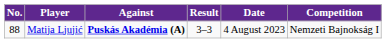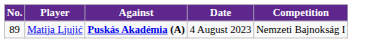 <table class="wikitable plainrowheaders sortable">
 <tr>
 <th style="background-color:#5E278E;color:white">No.</th>
 <th style="background-color:#5E278E;color:white">Player</th>
 <th style="background-color:#5E278E;color:white">Against</th>
-<th style="background-color:#5E278E;color:white">Result</th>
 <th style="background-color:#5E278E;color:white">Date</th>
 <th style="background-color:#5E278E;color:white">Competition</th>
 </tr>
 <tr>
-<td style="text-align:center;">88</td>
+<td style="text-align:center;">89</td>
 <td style="text-align:left;"> <a href='#'>Matija Ljujić</a></td>
 <td style="text-align:left;"><strong><a href='#'>Puskás Akadémia</a> (A)</strong></td>
-<td style="text-align:center;">3–3</td>
 <td style="text-align:left;">4 August 2023</td>
 <td style="text-align:left;">Nemzeti Bajnokság I</td>
 </tr>
 </table>
